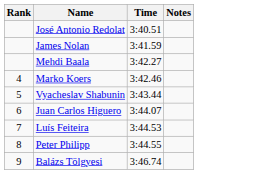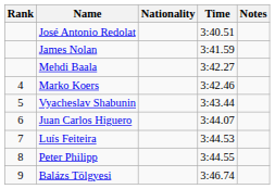 <table class="wikitable sortable" style="text-align:center">
 <tr>
 <th>Rank</th>
 <th>Name</th>
+<th>Nationality</th>
 <th>Time</th>
 <th>Notes</th>
 </tr>
 <tr>
 <td></td>
 <td align="left"><a href='#'>José Antonio Redolat</a></td>
+<td align=left></td>
 <td>3:40.51</td>
 <td></td>
 </tr>
 <tr>
 <td></td>
 <td align="left"><a href='#'>James Nolan</a></td>
+<td align=left></td>
 <td>3:41.59</td>
 <td></td>
 </tr>
 <tr>
 <td></td>
 <td align="left"><a href='#'>Mehdi Baala</a></td>
+<td align=left></td>
 <td>3:42.27</td>
 <td></td>
 </tr>
 <tr>
 <td>4</td>
 <td align="left"><a href='#'>Marko Koers</a></td>
+<td align=left></td>
 <td>3:42.46</td>
 <td></td>
 </tr>
 <tr>
 <td>5</td>
 <td align="left"><a href='#'>Vyacheslav Shabunin</a></td>
+<td align=left></td>
 <td>3:43.44</td>
 <td></td>
 </tr>
 <tr>
 <td>6</td>
 <td align="left"><a href='#'>Juan Carlos Higuero</a></td>
+<td align=left></td>
 <td>3:44.07</td>
 <td></td>
 </tr>
 <tr>
 <td>7</td>
 <td align="left"><a href='#'>Luís Feiteira</a></td>
+<td align=left></td>
 <td>3:44.53</td>
 <td></td>
 </tr>
 <tr>
 <td>8</td>
 <td align="left"><a href='#'>Peter Philipp</a></td>
+<td align=left></td>
 <td>3:44.55</td>
 <td></td>
 </tr>
 <tr>
 <td>9</td>
 <td align="left"><a href='#'>Balázs Tölgyesi</a></td>
+<td align=left></td>
 <td>3:46.74</td>
 <td></td>
 </tr>
 </table>
